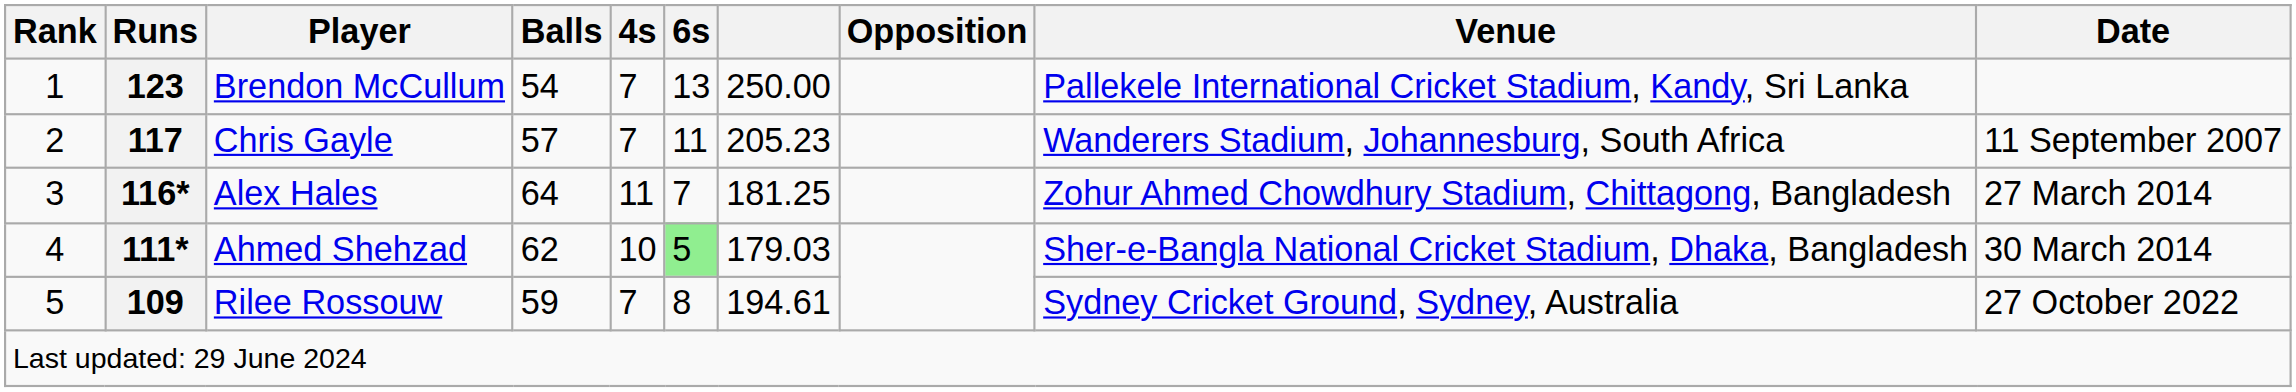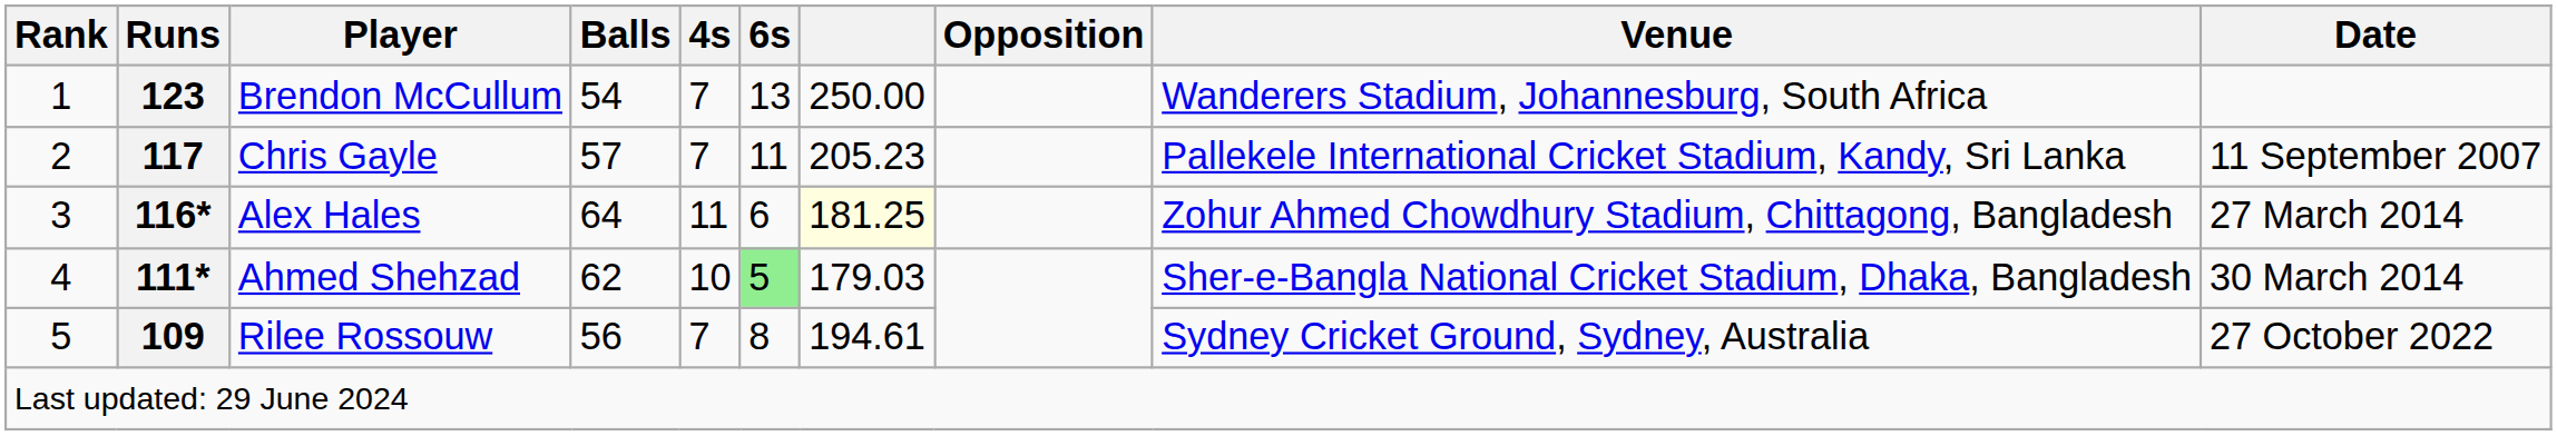 <table class="wikitable sortable">
 <tr>
 <th>Rank</th>
 <th>Runs</th>
 <th>Player</th>
 <th>Balls</th>
 <th>4s</th>
 <th>6s</th>
 <th></th>
 <th>Opposition</th>
 <th>Venue</th>
 <th>Date</th>
 </tr>
 <tr>
 <td align=center>1</td>
 <th>123</th>
 <td> <a href='#'>Brendon McCullum</a></td>
 <td>54</td>
 <td>7</td>
 <td>13</td>
 <td>250.00</td>
 <td></td>
-<td><a href='#'>Pallekele International Cricket Stadium</a>, <a href='#'>Kandy</a>, Sri Lanka</td>
+<td><a href='#'>Wanderers Stadium</a>, <a href='#'>Johannesburg</a>, South Africa</td>
 <td></td>
 </tr>
 <tr>
 <td align=center>2</td>
 <th>117</th>
 <td> <a href='#'>Chris Gayle</a></td>
 <td>57</td>
 <td>7</td>
 <td>11</td>
 <td>205.23</td>
 <td></td>
-<td><a href='#'>Wanderers Stadium</a>, <a href='#'>Johannesburg</a>, South Africa</td>
+<td><a href='#'>Pallekele International Cricket Stadium</a>, <a href='#'>Kandy</a>, Sri Lanka</td>
 <td>11 September 2007</td>
 </tr>
 <tr>
 <td align=center>3</td>
 <th>116*</th>
 <td> <a href='#'>Alex Hales</a></td>
 <td>64</td>
 <td>11</td>
-<td>7</td>
-<td>181.25</td>
+<td>6</td>
+<td style="background: lightyellow;">181.25</td>
 <td></td>
 <td><a href='#'>Zohur Ahmed Chowdhury Stadium</a>, <a href='#'>Chittagong</a>, Bangladesh</td>
 <td>27 March 2014</td>
 </tr>
 <tr>
 <td align=center>4</td>
 <th>111*</th>
 <td> <a href='#'>Ahmed Shehzad</a></td>
 <td>62</td>
 <td>10</td>
 <td style="background: lightgreen;">5</td>
 <td>179.03</td>
 <td rowspan=2></td>
 <td><a href='#'>Sher-e-Bangla National Cricket Stadium</a>, <a href='#'>Dhaka</a>, Bangladesh</td>
 <td>30 March 2014</td>
 </tr>
 <tr>
 <td align=center>5</td>
 <th>109</th>
 <td> <a href='#'>Rilee Rossouw</a></td>
-<td>59</td>
+<td>56</td>
 <td>7</td>
 <td>8</td>
 <td>194.61</td>
 <td><a href='#'>Sydney Cricket Ground</a>, <a href='#'>Sydney</a>, Australia</td>
 <td>27 October 2022</td>
 </tr>
 <tr>
 <td colspan="10"><small>Last updated: 29 June 2024</small></td>
 </tr>
 </table>
